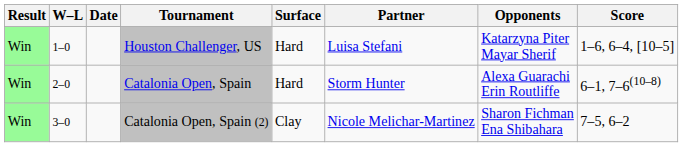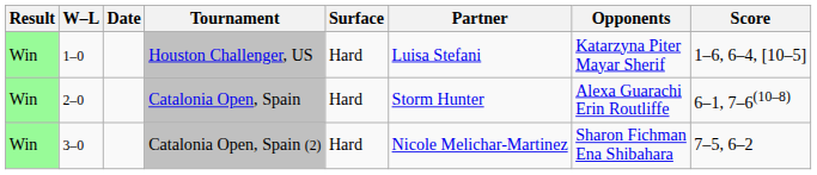 <table class="sortable wikitable">
 <tr>
 <th>Result</th>
 <th class="unsortable">W–L</th>
 <th>Date</th>
 <th>Tournament</th>
 <th>Surface</th>
 <th>Partner</th>
 <th>Opponents</th>
 <th class="unsortable">Score</th>
 </tr>
 <tr>
 <td style="background:#98fb98;">Win</td>
 <td><small>1–0</small></td>
 <td><a href='#'></a></td>
 <td bgcolor=silver><a href='#'>Houston Challenger</a>, US</td>
 <td>Hard</td>
 <td> <a href='#'>Luisa Stefani</a></td>
 <td> <a href='#'>Katarzyna Piter</a> <br>  <a href='#'>Mayar Sherif</a></td>
 <td>1–6, 6–4, [10–5]</td>
 </tr>
 <tr>
 <td style="background:#98fb98;">Win</td>
 <td><small>2–0</small></td>
 <td><a href='#'></a></td>
 <td bgcolor=silver><a href='#'>Catalonia Open</a>, Spain</td>
 <td>Hard</td>
 <td> <a href='#'>Storm Hunter</a></td>
 <td> <a href='#'>Alexa Guarachi</a> <br>  <a href='#'>Erin Routliffe</a></td>
 <td>6–1, 7–6<sup>(10–8)</sup></td>
 </tr>
 <tr>
 <td style="background:#98fb98;">Win</td>
 <td><small>3–0</small></td>
 <td><a href='#'></a></td>
 <td bgcolor=silver>Catalonia Open, Spain <small>(2)</small></td>
-<td>Clay</td>
+<td>Hard</td>
 <td> <a href='#'>Nicole Melichar-Martinez</a></td>
 <td> <a href='#'>Sharon Fichman</a> <br>  <a href='#'>Ena Shibahara</a></td>
 <td>7–5, 6–2</td>
 </tr>
 </table>
